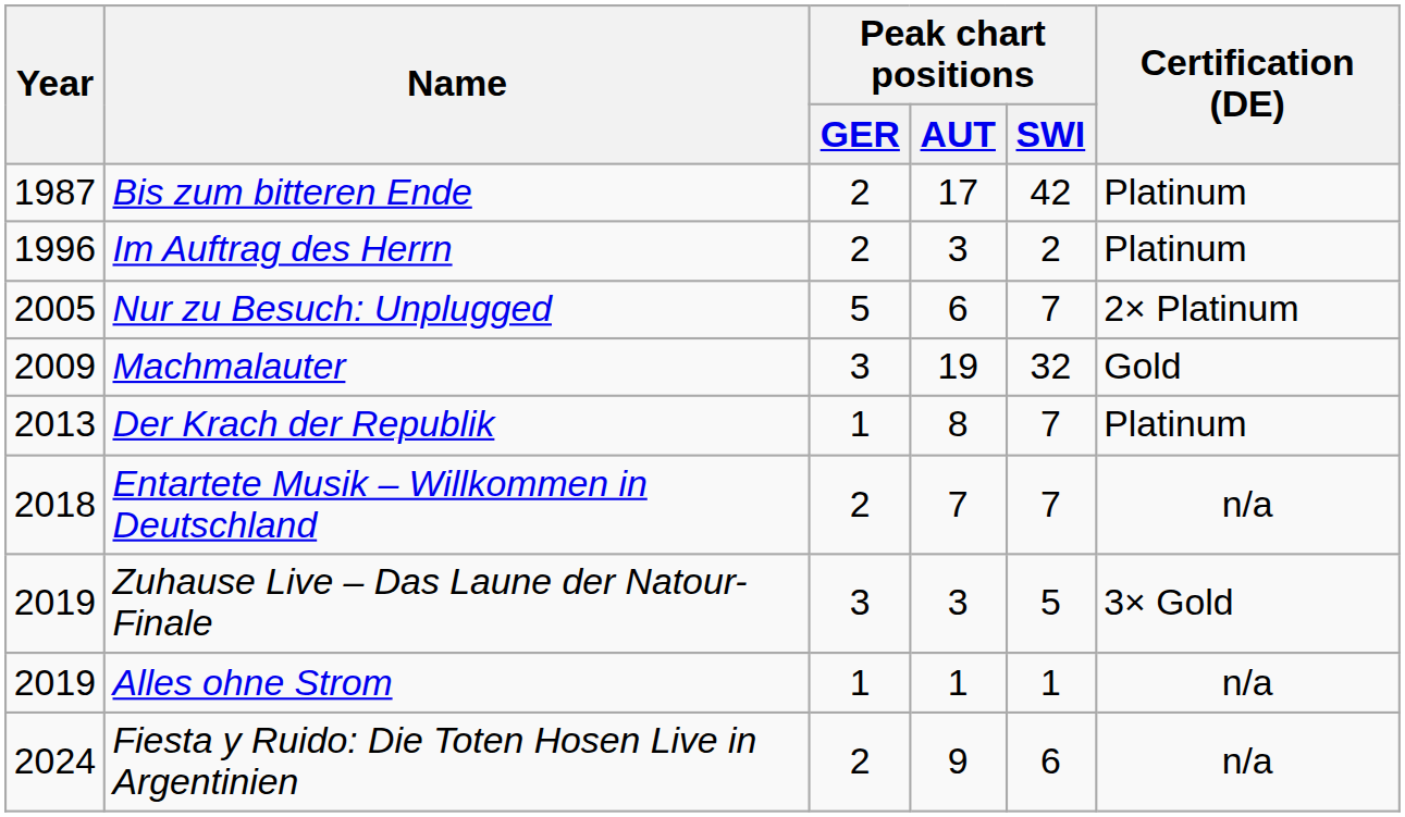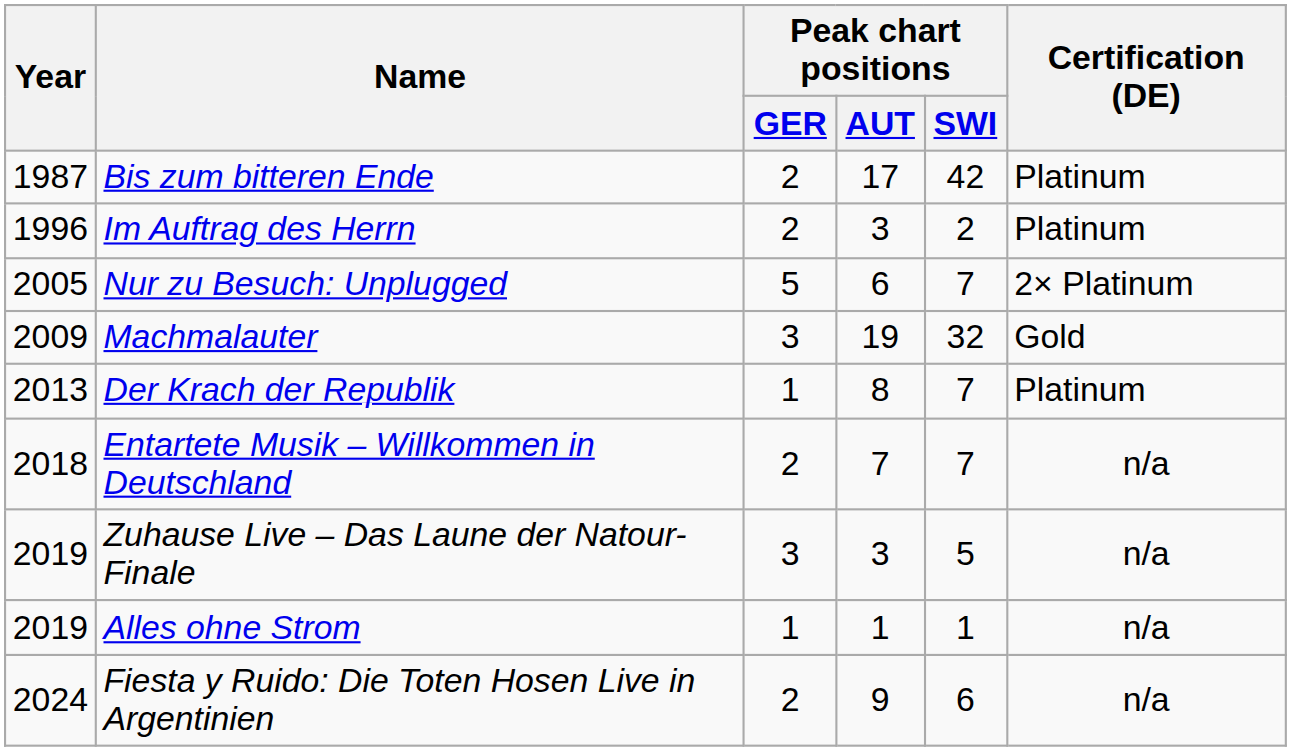 <table class="wikitable">
 <tr>
 <th scope="col" rowspan="2" style="width:30px;">Year</th>
 <th scope="col" rowspan="2" style="width:300px;">Name</th>
 <th scope="col" colspan="3">Peak chart positions</th>
 <th scope="col" rowspan="2" style="width:125px;">Certification (DE)</th>
 </tr>
 <tr>
 <th scope="col"><a href='#'>GER</a><br></th>
 <th scope="col"><a href='#'>AUT</a><br></th>
 <th scope="col"><a href='#'>SWI</a><br></th>
 </tr>
 <tr>
 <td>1987</td>
 <td><em><a href='#'>Bis zum bitteren Ende</a></em></td>
 <td style="text-align:center;">2</td>
 <td style="text-align:center;">17</td>
 <td style="text-align:center;">42</td>
 <td>Platinum</td>
 </tr>
 <tr>
 <td>1996</td>
 <td><em><a href='#'>Im Auftrag des Herrn</a></em></td>
 <td style="text-align:center;">2</td>
 <td style="text-align:center;">3</td>
 <td style="text-align:center;">2</td>
 <td>Platinum</td>
 </tr>
 <tr>
 <td>2005</td>
 <td><em><a href='#'>Nur zu Besuch: Unplugged</a></em></td>
 <td style="text-align:center;">5</td>
 <td style="text-align:center;">6</td>
 <td style="text-align:center;">7</td>
 <td>2× Platinum</td>
 </tr>
 <tr>
 <td>2009</td>
 <td><em><a href='#'>Machmalauter</a></em></td>
 <td style="text-align:center;">3</td>
 <td style="text-align:center;">19</td>
 <td style="text-align:center;">32</td>
 <td>Gold</td>
 </tr>
 <tr>
 <td>2013</td>
 <td><em><a href='#'>Der Krach der Republik</a></em></td>
 <td style="text-align:center;">1</td>
 <td style="text-align:center;">8</td>
 <td style="text-align:center;">7</td>
 <td style="text-align:left;">Platinum</td>
 </tr>
 <tr>
 <td>2018</td>
 <td><em><a href='#'>Entartete Musik – Willkommen in Deutschland</a></em></td>
 <td style="text-align:center;">2</td>
 <td style="text-align:center;">7</td>
 <td style="text-align:center;">7</td>
 <td style="text-align:center;">n/a</td>
 </tr>
 <tr>
 <td>2019</td>
 <td><em>Zuhause Live – Das Laune der Natour-Finale</em></td>
 <td style="text-align:center;">3</td>
 <td style="text-align:center;">3</td>
 <td style="text-align:center;">5</td>
-<td>3× Gold</td>
+<td style="text-align:center;">n/a</td>
 </tr>
 <tr>
 <td>2019</td>
 <td><em><a href='#'>Alles ohne Strom</a></em></td>
 <td style="text-align:center;">1</td>
 <td style="text-align:center;">1</td>
 <td style="text-align:center;">1</td>
 <td style="text-align:center;">n/a</td>
 </tr>
 <tr>
 <td>2024</td>
 <td><em>Fiesta y Ruido: Die Toten Hosen Live in Argentinien</em></td>
 <td style="text-align:center;">2</td>
 <td style="text-align:center;">9</td>
 <td style="text-align:center;">6</td>
 <td style="text-align:center;">n/a</td>
 </tr>
 </table>
